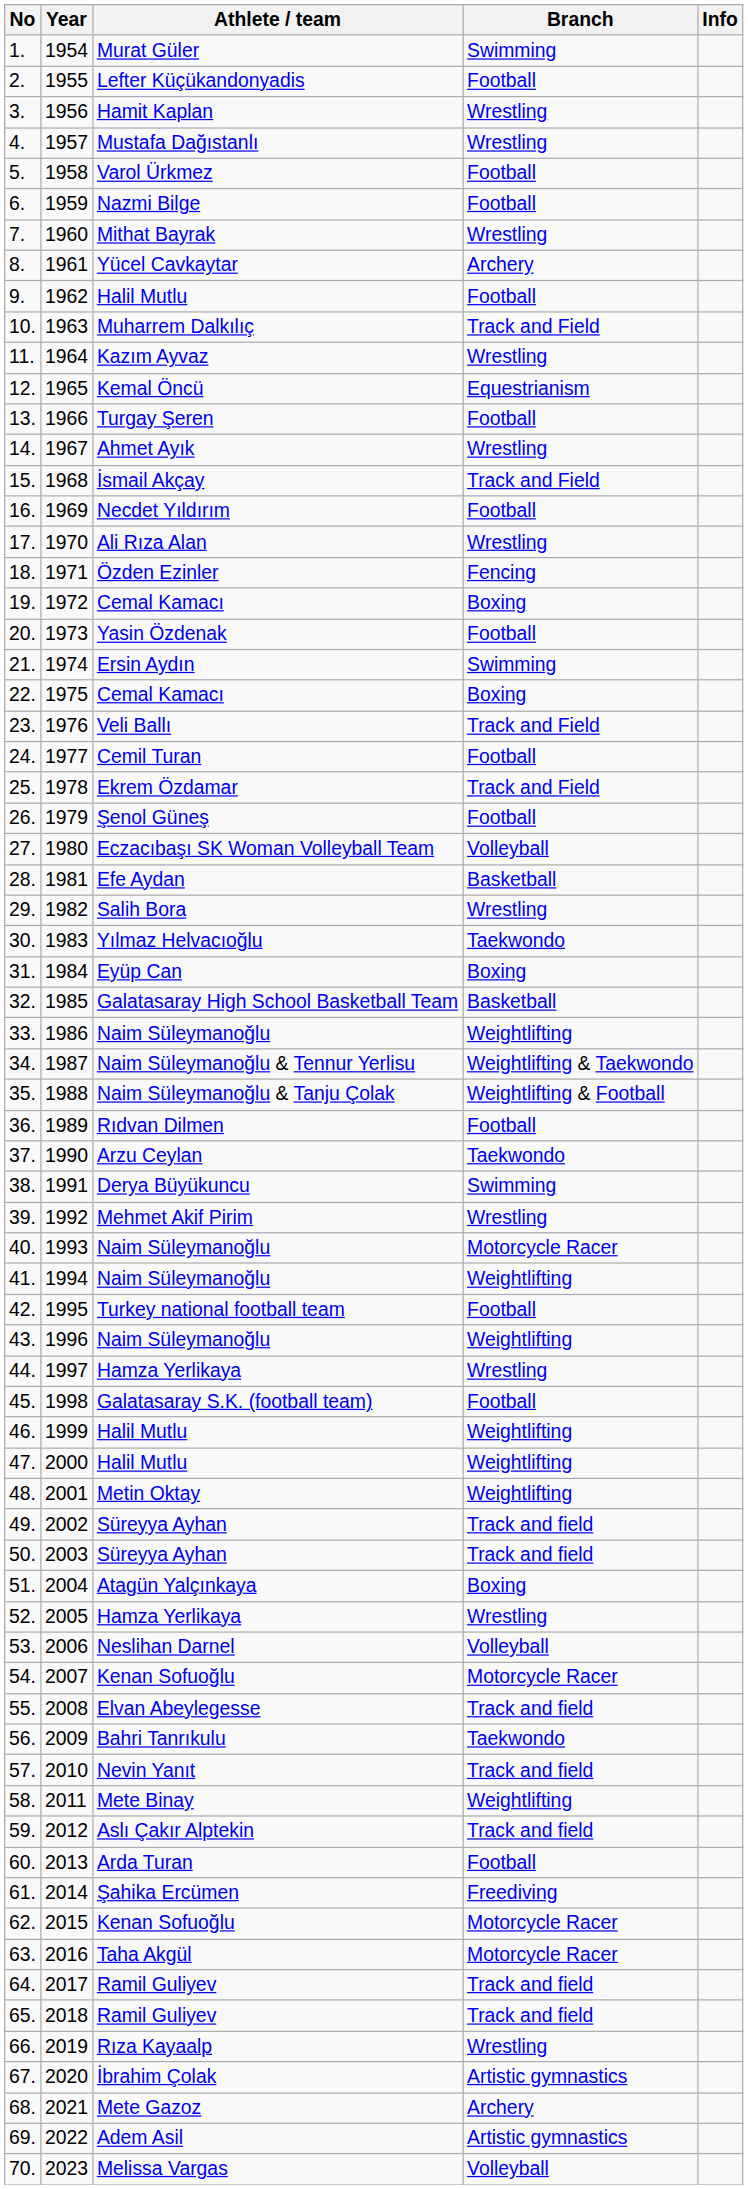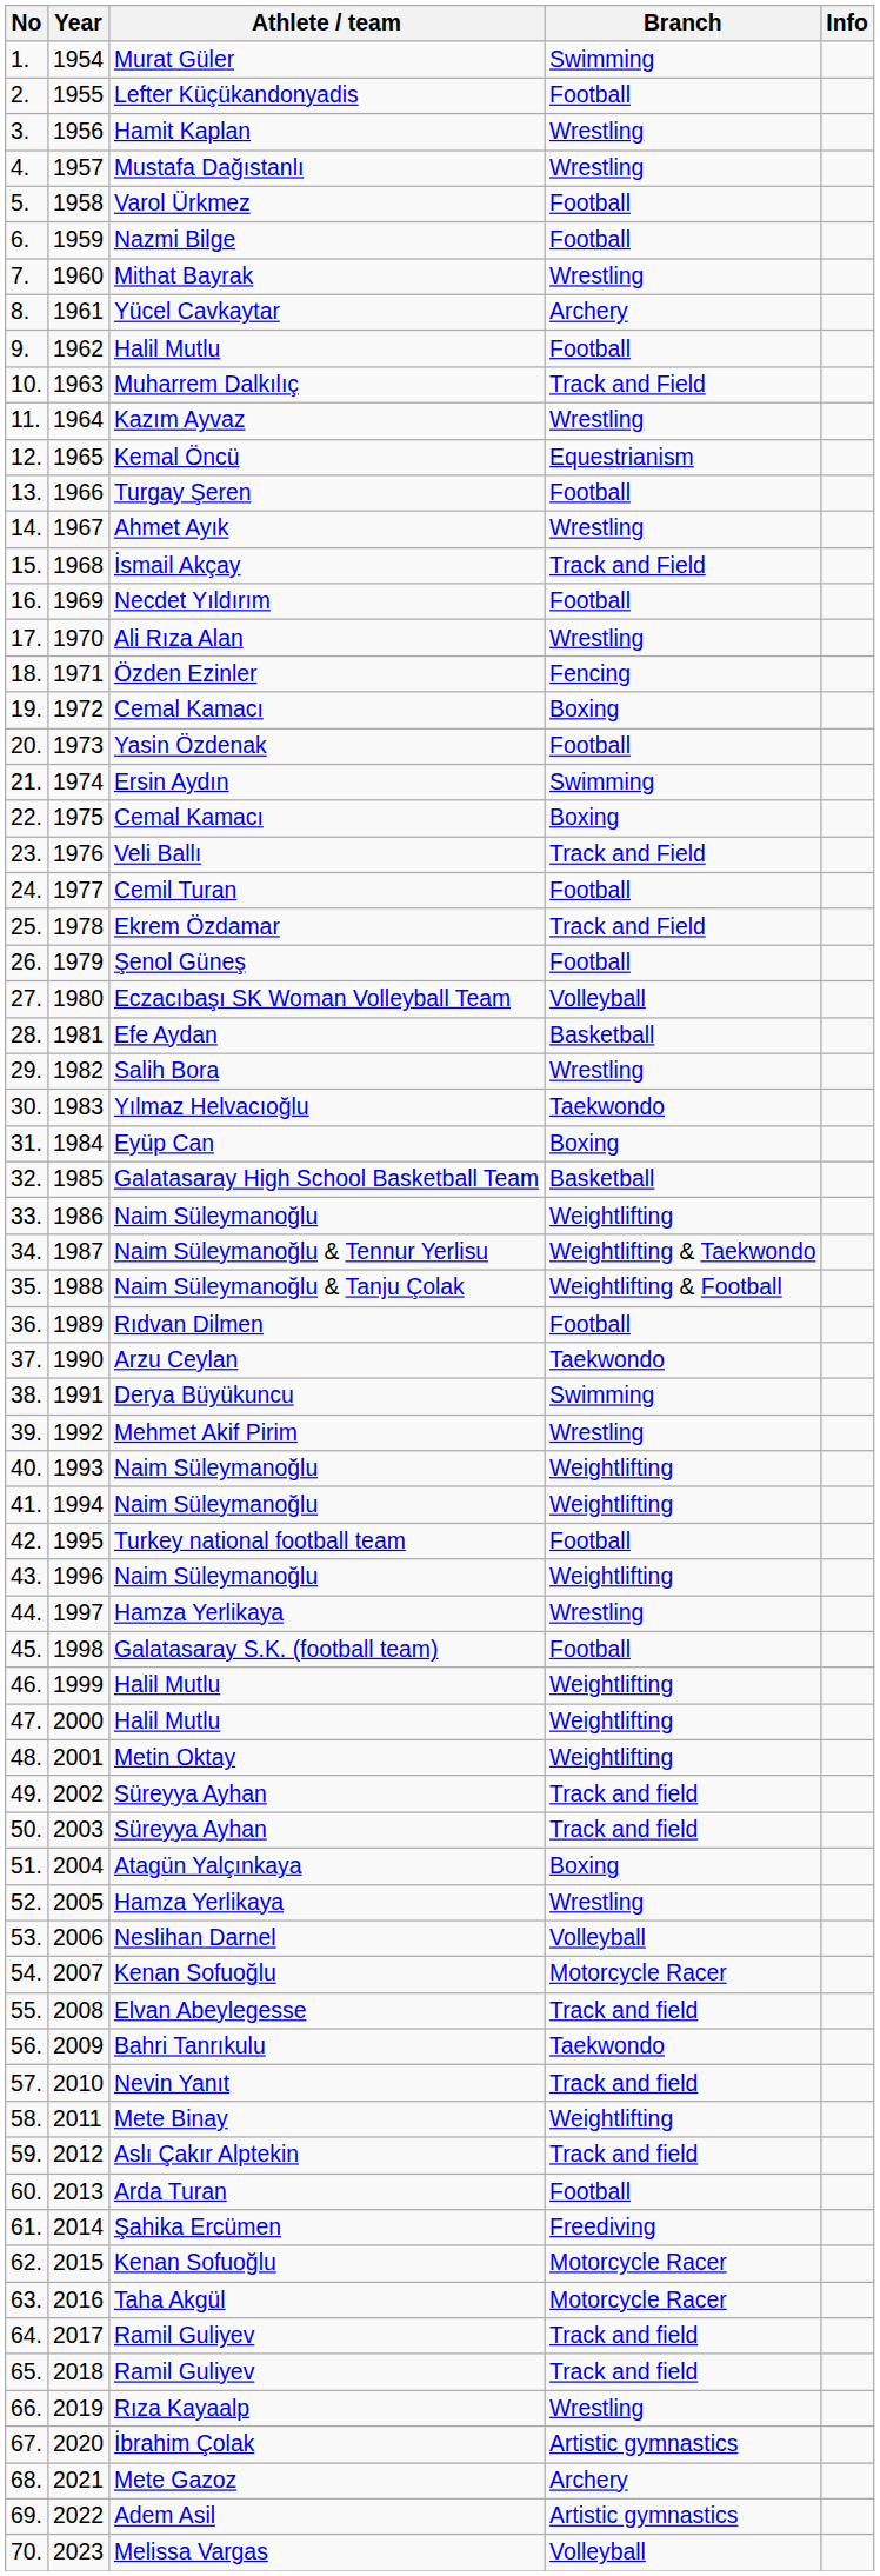 <table class="wikitable sortable">
 <tr>
 <th>No</th>
 <th>Year</th>
 <th>Athlete / team</th>
 <th>Branch</th>
 <th>Info</th>
 </tr>
 <tr>
 <td>1.</td>
 <td>1954</td>
 <td> <a href='#'>Murat Güler</a></td>
 <td><a href='#'>Swimming</a></td>
 <td></td>
 </tr>
 <tr>
 <td>2.</td>
 <td>1955</td>
 <td> <a href='#'>Lefter Küçükandonyadis</a></td>
 <td><a href='#'>Football</a></td>
 <td></td>
 </tr>
 <tr>
 <td>3.</td>
 <td>1956</td>
 <td> <a href='#'>Hamit Kaplan</a></td>
 <td><a href='#'>Wrestling</a></td>
 <td></td>
 </tr>
 <tr>
 <td>4.</td>
 <td>1957</td>
 <td> <a href='#'>Mustafa Dağıstanlı</a></td>
 <td><a href='#'>Wrestling</a></td>
 <td></td>
 </tr>
 <tr>
 <td>5.</td>
 <td>1958</td>
 <td> <a href='#'>Varol Ürkmez</a></td>
 <td><a href='#'>Football</a></td>
 <td></td>
 </tr>
 <tr>
 <td>6.</td>
 <td>1959</td>
 <td> <a href='#'>Nazmi Bilge</a></td>
 <td><a href='#'>Football</a></td>
 <td></td>
 </tr>
 <tr>
 <td>7.</td>
 <td>1960</td>
 <td> <a href='#'>Mithat Bayrak</a></td>
 <td><a href='#'>Wrestling</a></td>
 <td></td>
 </tr>
 <tr>
 <td>8.</td>
 <td>1961</td>
 <td> <a href='#'>Yücel Cavkaytar</a></td>
 <td><a href='#'>Archery</a></td>
 <td></td>
 </tr>
 <tr>
 <td>9.</td>
 <td>1962</td>
 <td> <a href='#'>Halil Mutlu</a></td>
 <td><a href='#'>Football</a></td>
 <td></td>
 </tr>
 <tr>
 <td>10.</td>
 <td>1963</td>
 <td> <a href='#'>Muharrem Dalkılıç</a></td>
 <td><a href='#'>Track and Field</a></td>
 <td></td>
 </tr>
 <tr>
 <td>11.</td>
 <td>1964</td>
 <td> <a href='#'>Kazım Ayvaz</a></td>
 <td><a href='#'>Wrestling</a></td>
 <td></td>
 </tr>
 <tr>
 <td>12.</td>
 <td>1965</td>
 <td> <a href='#'>Kemal Öncü</a></td>
 <td><a href='#'>Equestrianism</a></td>
 <td></td>
 </tr>
 <tr>
 <td>13.</td>
 <td>1966</td>
 <td> <a href='#'>Turgay Şeren</a></td>
 <td><a href='#'>Football</a></td>
 <td></td>
 </tr>
 <tr>
 <td>14.</td>
 <td>1967</td>
 <td> <a href='#'>Ahmet Ayık</a></td>
 <td><a href='#'>Wrestling</a></td>
 <td></td>
 </tr>
 <tr>
 <td>15.</td>
 <td>1968</td>
 <td> <a href='#'>İsmail Akçay</a></td>
 <td><a href='#'>Track and Field</a></td>
 <td></td>
 </tr>
 <tr>
 <td>16.</td>
 <td>1969</td>
 <td> <a href='#'>Necdet Yıldırım</a></td>
 <td><a href='#'>Football</a></td>
 <td></td>
 </tr>
 <tr>
 <td>17.</td>
 <td>1970</td>
 <td> <a href='#'>Ali Rıza Alan</a></td>
 <td><a href='#'>Wrestling</a></td>
 <td></td>
 </tr>
 <tr>
 <td>18.</td>
 <td>1971</td>
 <td> <a href='#'>Özden Ezinler</a></td>
 <td><a href='#'>Fencing</a></td>
 <td></td>
 </tr>
 <tr>
 <td>19.</td>
 <td>1972</td>
 <td> <a href='#'>Cemal Kamacı</a></td>
 <td><a href='#'>Boxing</a></td>
 <td></td>
 </tr>
 <tr>
 <td>20.</td>
 <td>1973</td>
 <td> <a href='#'>Yasin Özdenak</a></td>
 <td><a href='#'>Football</a></td>
 <td></td>
 </tr>
 <tr>
 <td>21.</td>
 <td>1974</td>
 <td> <a href='#'>Ersin Aydın</a></td>
 <td><a href='#'>Swimming</a></td>
 <td></td>
 </tr>
 <tr>
 <td>22.</td>
 <td>1975</td>
 <td> <a href='#'>Cemal Kamacı</a></td>
 <td><a href='#'>Boxing</a></td>
 <td></td>
 </tr>
 <tr>
 <td>23.</td>
 <td>1976</td>
 <td> <a href='#'>Veli Ballı</a></td>
 <td><a href='#'>Track and Field</a></td>
 <td></td>
 </tr>
 <tr>
 <td>24.</td>
 <td>1977</td>
 <td> <a href='#'>Cemil Turan</a></td>
 <td><a href='#'>Football</a></td>
 <td></td>
 </tr>
 <tr>
 <td>25.</td>
 <td>1978</td>
 <td> <a href='#'>Ekrem Özdamar</a></td>
 <td><a href='#'>Track and Field</a></td>
 <td></td>
 </tr>
 <tr>
 <td>26.</td>
 <td>1979</td>
 <td> <a href='#'>Şenol Güneş</a></td>
 <td><a href='#'>Football</a></td>
 <td></td>
 </tr>
 <tr>
 <td>27.</td>
 <td>1980</td>
 <td> <a href='#'>Eczacıbaşı SK Woman Volleyball Team</a></td>
 <td><a href='#'>Volleyball</a></td>
 <td></td>
 </tr>
 <tr>
 <td>28.</td>
 <td>1981</td>
 <td> <a href='#'>Efe Aydan</a></td>
 <td><a href='#'>Basketball</a></td>
 <td></td>
 </tr>
 <tr>
 <td>29.</td>
 <td>1982</td>
 <td> <a href='#'>Salih Bora</a></td>
 <td><a href='#'>Wrestling</a></td>
 <td></td>
 </tr>
 <tr>
 <td>30.</td>
 <td>1983</td>
 <td> <a href='#'>Yılmaz Helvacıoğlu</a></td>
 <td><a href='#'>Taekwondo</a></td>
 <td></td>
 </tr>
 <tr>
 <td>31.</td>
 <td>1984</td>
 <td> <a href='#'>Eyüp Can</a></td>
 <td><a href='#'>Boxing</a></td>
 <td></td>
 </tr>
 <tr>
 <td>32.</td>
 <td>1985</td>
 <td> <a href='#'>Galatasaray High School Basketball Team</a></td>
 <td><a href='#'>Basketball</a></td>
 <td></td>
 </tr>
 <tr>
 <td>33.</td>
 <td>1986</td>
 <td> <a href='#'>Naim Süleymanoğlu</a></td>
 <td><a href='#'>Weightlifting</a></td>
 <td></td>
 </tr>
 <tr>
 <td>34.</td>
 <td>1987</td>
 <td> <a href='#'>Naim Süleymanoğlu</a> & <a href='#'>Tennur Yerlisu</a></td>
 <td><a href='#'>Weightlifting</a> & <a href='#'>Taekwondo</a></td>
 <td></td>
 </tr>
 <tr>
 <td>35.</td>
 <td>1988</td>
 <td> <a href='#'>Naim Süleymanoğlu</a> & <a href='#'>Tanju Çolak</a></td>
 <td><a href='#'>Weightlifting</a> & <a href='#'>Football</a></td>
 <td></td>
 </tr>
 <tr>
 <td>36.</td>
 <td>1989</td>
 <td> <a href='#'>Rıdvan Dilmen</a></td>
 <td><a href='#'>Football</a></td>
 <td></td>
 </tr>
 <tr>
 <td>37.</td>
 <td>1990</td>
 <td> <a href='#'>Arzu Ceylan</a></td>
 <td><a href='#'>Taekwondo</a></td>
 <td></td>
 </tr>
 <tr>
 <td>38.</td>
 <td>1991</td>
 <td> <a href='#'>Derya Büyükuncu</a></td>
 <td><a href='#'>Swimming</a></td>
 <td></td>
 </tr>
 <tr>
 <td>39.</td>
 <td>1992</td>
 <td> <a href='#'>Mehmet Akif Pirim</a></td>
 <td><a href='#'>Wrestling</a></td>
 <td></td>
 </tr>
 <tr>
 <td>40.</td>
 <td>1993</td>
 <td> <a href='#'>Naim Süleymanoğlu</a></td>
-<td><a href='#'>Motorcycle Racer</a></td>
+<td><a href='#'>Weightlifting</a></td>
 <td></td>
 </tr>
 <tr>
 <td>41.</td>
 <td>1994</td>
 <td> <a href='#'>Naim Süleymanoğlu</a></td>
 <td><a href='#'>Weightlifting</a></td>
 <td></td>
 </tr>
 <tr>
 <td>42.</td>
 <td>1995</td>
 <td> <a href='#'>Turkey national football team</a></td>
 <td><a href='#'>Football</a></td>
 <td></td>
 </tr>
 <tr>
 <td>43.</td>
 <td>1996</td>
 <td> <a href='#'>Naim Süleymanoğlu</a></td>
 <td><a href='#'>Weightlifting</a></td>
 <td></td>
 </tr>
 <tr>
 <td>44.</td>
 <td>1997</td>
 <td> <a href='#'>Hamza Yerlikaya</a></td>
 <td><a href='#'>Wrestling</a></td>
 <td></td>
 </tr>
 <tr>
 <td>45.</td>
 <td>1998</td>
 <td> <a href='#'>Galatasaray S.K. (football team)</a></td>
 <td><a href='#'>Football</a></td>
 <td></td>
 </tr>
 <tr>
 <td>46.</td>
 <td>1999</td>
 <td> <a href='#'>Halil Mutlu</a></td>
 <td><a href='#'>Weightlifting</a></td>
 <td></td>
 </tr>
 <tr>
 <td>47.</td>
 <td>2000</td>
 <td> <a href='#'>Halil Mutlu</a></td>
 <td><a href='#'>Weightlifting</a></td>
 <td></td>
 </tr>
 <tr>
 <td>48.</td>
 <td>2001</td>
 <td> <a href='#'>Metin Oktay</a></td>
 <td><a href='#'>Weightlifting</a></td>
 <td></td>
 </tr>
 <tr>
 <td>49.</td>
 <td>2002</td>
 <td> <a href='#'>Süreyya Ayhan</a></td>
 <td><a href='#'>Track and field</a></td>
 <td></td>
 </tr>
 <tr>
 <td>50.</td>
 <td>2003</td>
 <td> <a href='#'>Süreyya Ayhan</a></td>
 <td><a href='#'>Track and field</a></td>
 <td></td>
 </tr>
 <tr>
 <td>51.</td>
 <td>2004</td>
 <td> <a href='#'>Atagün Yalçınkaya</a></td>
 <td><a href='#'>Boxing</a></td>
 <td></td>
 </tr>
 <tr>
 <td>52.</td>
 <td>2005</td>
 <td> <a href='#'>Hamza Yerlikaya</a></td>
 <td><a href='#'>Wrestling</a></td>
 <td></td>
 </tr>
 <tr>
 <td>53.</td>
 <td>2006</td>
 <td> <a href='#'>Neslihan Darnel</a></td>
 <td><a href='#'>Volleyball</a></td>
 <td></td>
 </tr>
 <tr>
 <td>54.</td>
 <td>2007</td>
 <td> <a href='#'>Kenan Sofuoğlu</a></td>
 <td><a href='#'>Motorcycle Racer</a></td>
 <td></td>
 </tr>
 <tr>
 <td>55.</td>
 <td>2008</td>
 <td> <a href='#'>Elvan Abeylegesse</a></td>
 <td><a href='#'>Track and field</a></td>
 <td></td>
 </tr>
 <tr>
 <td>56.</td>
 <td>2009</td>
 <td> <a href='#'>Bahri Tanrıkulu</a></td>
 <td><a href='#'>Taekwondo</a></td>
 <td></td>
 </tr>
 <tr>
 <td>57.</td>
 <td>2010</td>
 <td> <a href='#'>Nevin Yanıt</a></td>
 <td><a href='#'>Track and field</a></td>
 <td></td>
 </tr>
 <tr>
 <td>58.</td>
 <td>2011</td>
 <td> <a href='#'>Mete Binay</a></td>
 <td><a href='#'>Weightlifting</a></td>
 <td></td>
 </tr>
 <tr>
 <td>59.</td>
 <td>2012</td>
 <td> <a href='#'>Aslı Çakır Alptekin</a></td>
 <td><a href='#'>Track and field</a></td>
 <td></td>
 </tr>
 <tr>
 <td>60.</td>
 <td>2013</td>
 <td> <a href='#'>Arda Turan</a></td>
 <td><a href='#'>Football</a></td>
 <td></td>
 </tr>
 <tr>
 <td>61.</td>
 <td>2014</td>
 <td> <a href='#'>Şahika Ercümen</a></td>
 <td><a href='#'>Freediving</a></td>
 <td></td>
 </tr>
 <tr>
 <td>62.</td>
 <td>2015</td>
 <td> <a href='#'>Kenan Sofuoğlu</a></td>
 <td><a href='#'>Motorcycle Racer</a></td>
 <td></td>
 </tr>
 <tr>
 <td>63.</td>
 <td>2016</td>
 <td> <a href='#'>Taha Akgül</a></td>
 <td><a href='#'>Motorcycle Racer</a></td>
 <td></td>
 </tr>
 <tr>
 <td>64.</td>
 <td>2017</td>
 <td> <a href='#'>Ramil Guliyev</a></td>
 <td><a href='#'>Track and field</a></td>
 <td></td>
 </tr>
 <tr>
 <td>65.</td>
 <td>2018</td>
 <td> <a href='#'>Ramil Guliyev</a></td>
 <td><a href='#'>Track and field</a></td>
 <td></td>
 </tr>
 <tr>
 <td>66.</td>
 <td>2019</td>
 <td> <a href='#'>Rıza Kayaalp</a></td>
 <td><a href='#'>Wrestling</a></td>
 <td></td>
 </tr>
 <tr>
 <td>67.</td>
 <td>2020</td>
 <td> <a href='#'>İbrahim Çolak</a></td>
 <td><a href='#'>Artistic gymnastics</a></td>
 <td></td>
 </tr>
 <tr>
 <td>68.</td>
 <td>2021</td>
 <td> <a href='#'>Mete Gazoz</a></td>
 <td><a href='#'>Archery</a></td>
 <td></td>
 </tr>
 <tr>
 <td>69.</td>
 <td>2022</td>
 <td> <a href='#'>Adem Asil</a></td>
 <td><a href='#'>Artistic gymnastics</a></td>
 <td></td>
 </tr>
 <tr>
 <td>70.</td>
 <td>2023</td>
 <td> <a href='#'>Melissa Vargas</a></td>
 <td><a href='#'>Volleyball</a></td>
 <td></td>
 </tr>
 </table>
